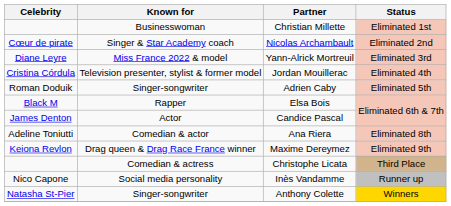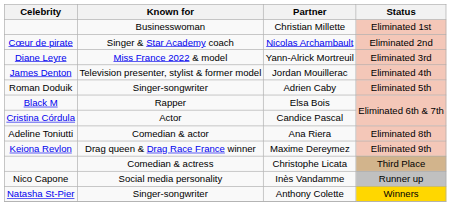 <table class="wikitable sortable" style="margin:auto; text-align:center; font-size:95%;">
 <tr>
 <th>Celebrity</th>
 <th>Known for</th>
 <th>Partner</th>
 <th>Status</th>
 </tr>
 <tr>
 <td></td>
 <td>Businesswoman</td>
 <td>Christian Millette</td>
 <td style="background-color:#f4c7b8;">Eliminated 1st<br></td>
 </tr>
 <tr>
 <td><a href='#'>Cœur de pirate</a></td>
 <td>Singer & <a href='#'>Star Academy</a> coach</td>
 <td><a href='#'>Nicolas Archambault</a></td>
 <td style="background-color:#f4c7b8;">Eliminated 2nd<br></td>
 </tr>
 <tr>
 <td><a href='#'>Diane Leyre</a></td>
 <td><a href='#'>Miss France 2022</a> & model</td>
 <td>Yann-Alrick Mortreuil</td>
 <td style="background-color:#f4c7b8;">Eliminated 3rd<br></td>
 </tr>
 <tr>
-<td><a href='#'>Cristina Córdula</a></td>
+<td><a href='#'>James Denton</a></td>
 <td>Television presenter, stylist & former model</td>
 <td>Jordan Mouillerac</td>
 <td style="background-color:#f4c7b8;">Eliminated 4th<br></td>
 </tr>
 <tr>
 <td>Roman Doduik</td>
 <td>Singer-songwriter</td>
 <td>Adrien Caby</td>
 <td style="background-color:#f4c7b8;">Eliminated 5th<br></td>
 </tr>
 <tr>
 <td><a href='#'>Black M</a></td>
 <td>Rapper</td>
 <td>Elsa Bois</td>
 <td rowspan="2" style="background-color:#f4c7b8;">Eliminated 6th & 7th<br></td>
 </tr>
 <tr>
-<td><a href='#'>James Denton</a></td>
+<td><a href='#'>Cristina Córdula</a></td>
 <td>Actor</td>
 <td>Candice Pascal</td>
 </tr>
 <tr>
 <td>Adeline Toniutti</td>
 <td>Comedian & actor</td>
 <td>Ana Riera</td>
 <td style="background-color:#f4c7b8;">Eliminated 8th<br></td>
 </tr>
 <tr>
 <td><a href='#'>Keiona Revlon</a></td>
 <td>Drag queen & <a href='#'>Drag Race France</a> winner</td>
 <td>Maxime Dereymez</td>
 <td style="background-color:#f4c7b8;">Eliminated 9th<br></td>
 </tr>
 <tr>
 <td></td>
 <td>Comedian & actress</td>
 <td>Christophe Licata</td>
 <td style="background:tan;">Third Place<br></td>
 </tr>
 <tr>
 <td>Nico Capone</td>
 <td>Social media personality</td>
 <td>Inès Vandamme</td>
 <td style="background:silver;">Runner up<br></td>
 </tr>
 <tr>
 <td><a href='#'>Natasha St-Pier</a></td>
 <td>Singer-songwriter</td>
 <td>Anthony Colette</td>
 <td style="background:gold;">Winners<br></td>
 </tr>
 <tr>
 </tr>
 </table>
